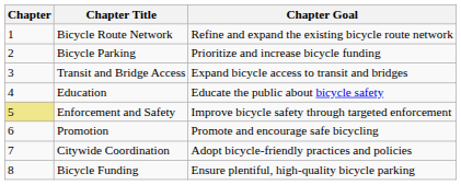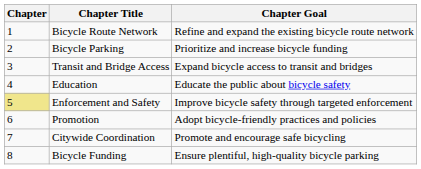 <table class="wikitable">
 <tr>
 <th>Chapter</th>
 <th>Chapter Title</th>
 <th>Chapter Goal</th>
 </tr>
 <tr>
 <td>1</td>
 <td>Bicycle Route Network</td>
 <td>Refine and expand the existing bicycle route network</td>
 </tr>
 <tr>
 <td>2</td>
 <td>Bicycle Parking</td>
 <td>Prioritize and increase bicycle funding</td>
 </tr>
 <tr>
 <td>3</td>
 <td>Transit and Bridge Access</td>
 <td>Expand bicycle access to transit and bridges</td>
 </tr>
 <tr>
 <td>4</td>
 <td>Education</td>
 <td>Educate the public about <a href='#'>bicycle safety</a></td>
 </tr>
 <tr>
 <td style="background: khaki;">5</td>
 <td>Enforcement and Safety</td>
 <td>Improve bicycle safety through targeted enforcement</td>
 </tr>
 <tr>
 <td>6</td>
 <td>Promotion</td>
-<td>Promote and encourage safe bicycling</td>
+<td>Adopt bicycle-friendly practices and policies</td>
 </tr>
 <tr>
 <td>7</td>
 <td>Citywide Coordination</td>
-<td>Adopt bicycle-friendly practices and policies</td>
+<td>Promote and encourage safe bicycling</td>
 </tr>
 <tr>
 <td>8</td>
 <td>Bicycle Funding</td>
 <td>Ensure plentiful, high-quality bicycle parking</td>
 </tr>
 </table>
